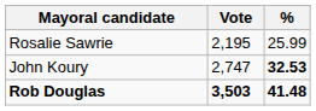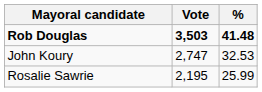 <table class="wikitable">
 <tr>
 <th width="200px">Mayoral candidate</th>
 <th width="50px">Vote</th>
 <th width="30px">%</th>
 </tr>
 <tr>
+<td><strong>Rob Douglas</strong> </td>
+<td><strong>3,503</strong></td>
+<td><strong>41.48</strong></td>
+</tr>
+<tr>
+<td>John Koury</td>
+<td>2,747</td>
+<td>32.53</td>
+</tr>
+<tr>
 <td>Rosalie Sawrie</td>
 <td>2,195</td>
 <td>25.99</td>
 </tr>
-<tr>
-<td>John Koury</td>
-<td>2,747</td>
-<td><strong>32.53</strong></td>
-</tr>
-<tr>
-<td><strong>Rob Douglas</strong> </td>
-<td><strong>3,503</strong></td>
-<td><strong>41.48</strong></td>
-</tr>
 </table>
